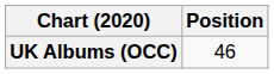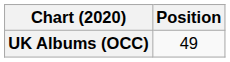 <table class="wikitable plainrowheaders" style="text-align:center">
 <tr>
 <th scope="col">Chart (2020)</th>
 <th scope="col">Position</th>
 </tr>
 <tr>
 <th scope="row">UK Albums (OCC)</th>
-<td>46</td>
+<td>49</td>
 </tr>
 </table>
